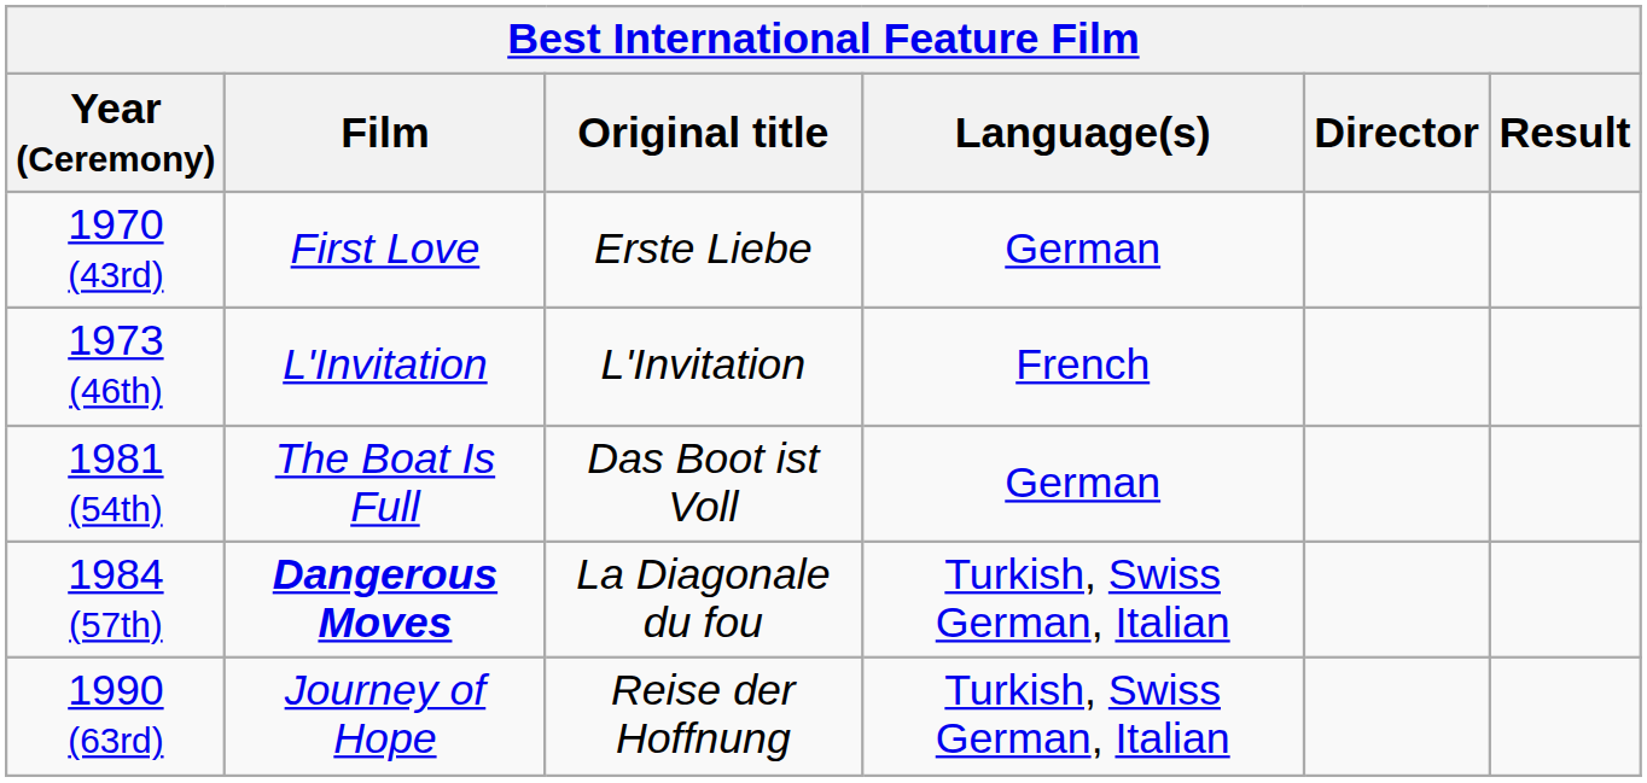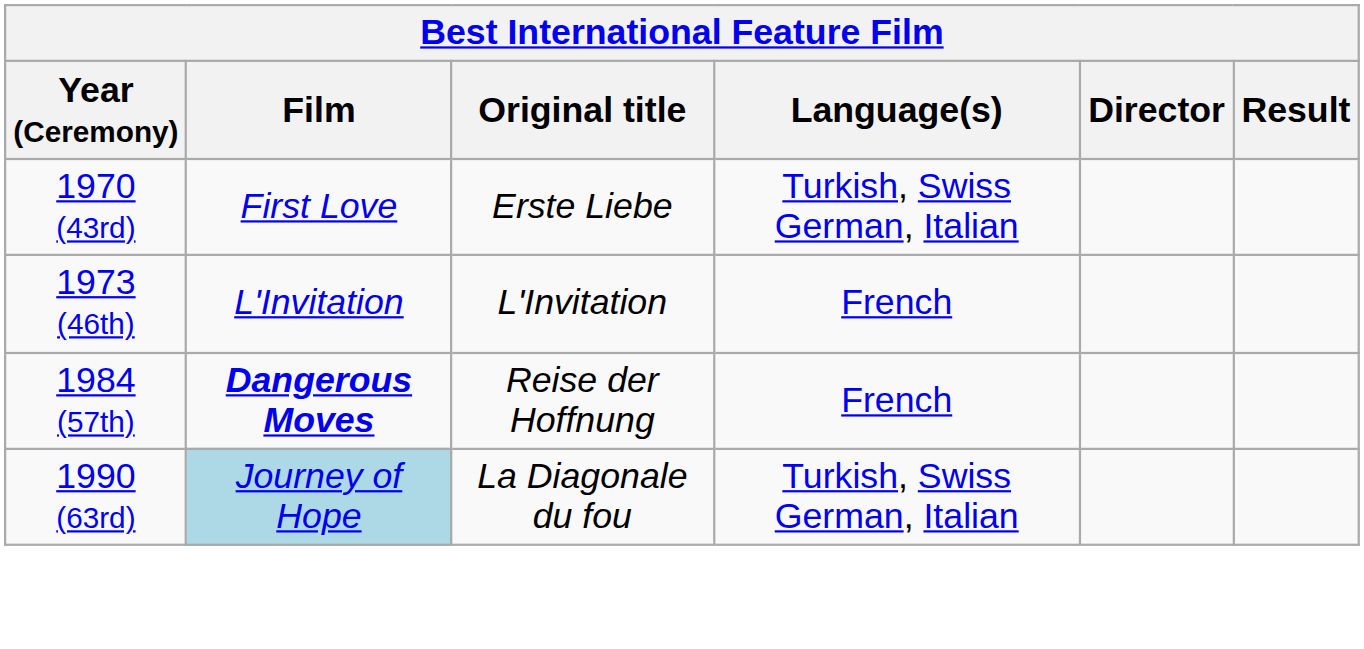 <table class="wikitable" style="text-align: center">
 <tr>
 <th colspan=6 style="text-align:center;"><strong><a href='#'>Best International Feature Film</a></strong></th>
 </tr>
 <tr>
 <th>Year<br><small>(Ceremony)</small></th>
 <th>Film</th>
 <th>Original title</th>
 <th>Language(s)</th>
 <th>Director</th>
 <th>Result</th>
 </tr>
 <tr>
 <td align="center"><a href='#'>1970</a><br><small><a href='#'>(43rd)</a></small></td>
 <td><em><a href='#'>First Love</a></em></td>
 <td><em>Erste Liebe </em></td>
-<td><a href='#'>German</a></td>
+<td><a href='#'>Turkish</a>, <a href='#'>Swiss German</a>, <a href='#'>Italian</a></td>
 <td></td>
 <td></td>
 </tr>
 <tr>
 <td align="center"><a href='#'>1973</a><br><small><a href='#'>(46th)</a></small></td>
 <td><em><a href='#'>L'Invitation</a></em></td>
 <td><em>L'Invitation</em></td>
 <td><a href='#'>French</a></td>
 <td></td>
 <td></td>
 </tr>
 <tr>
-<td align="center"><a href='#'>1981</a><br><small><a href='#'>(54th)</a></small></td>
-<td><em><a href='#'>The Boat Is Full</a></em></td>
-<td><em>Das Boot ist Voll</em></td>
-<td><a href='#'>German</a></td>
+<td align="center"><a href='#'>1984</a><br><small><a href='#'>(57th)</a></small></td>
+<td><strong><em><a href='#'>Dangerous Moves</a></em></strong></td>
+<td><em>Reise der Hoffnung</em></td>
+<td><a href='#'>French</a></td>
 <td></td>
 <td></td>
 </tr>
 <tr>
-<td align="center"><a href='#'>1984</a><br><small><a href='#'>(57th)</a></small></td>
-<td><strong><em><a href='#'>Dangerous Moves</a></em></strong></td>
+<td align="center"><a href='#'>1990</a><br><small><a href='#'>(63rd)</a></small></td>
+<td style="background: lightblue;"><em><a href='#'>Journey of Hope</a></em></td>
 <td><em>La Diagonale du fou</em></td>
 <td><a href='#'>Turkish</a>, <a href='#'>Swiss German</a>, <a href='#'>Italian</a></td>
 <td></td>
 <td></td>
 </tr>
-<tr>
-<td align="center"><a href='#'>1990</a><br><small><a href='#'>(63rd)</a></small></td>
-<td><em><a href='#'>Journey of Hope</a></em></td>
-<td><em>Reise der Hoffnung</em></td>
-<td><a href='#'>Turkish</a>, <a href='#'>Swiss German</a>, <a href='#'>Italian</a></td>
-<td></td>
-<td></td>
-</tr>
 </table>
